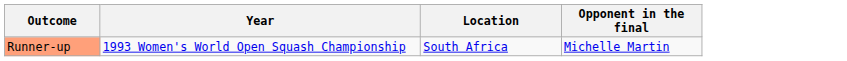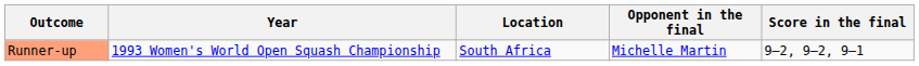 <table class="sortable wikitable">
 <tr>
 <th width="100">Outcome</th>
 <th width="350">Year</th>
 <th width="150">Location</th>
 <th width="150">Opponent in the final</th>
+<th width="150">Score in the final</th>
 </tr>
 <tr>
 <td bgcolor="FFA07A">Runner-up</td>
 <td><a href='#'>1993 Women's World Open Squash Championship</a></td>
 <td><a href='#'>South Africa</a></td>
 <td> <a href='#'>Michelle Martin</a></td>
+<td>9–2, 9–2, 9–1</td>
 </tr>
 </table>
